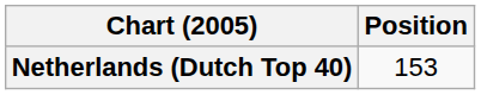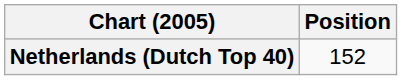 <table class="wikitable plainrowheaders" style="text-align:center">
 <tr>
 <th>Chart (2005)</th>
 <th>Position</th>
 </tr>
 <tr>
 <th scope="row">Netherlands (Dutch Top 40)</th>
-<td>153</td>
+<td>152</td>
 </tr>
 </table>
